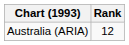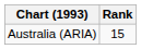 <table class="wikitable">
 <tr>
 <th>Chart (1993)</th>
 <th>Rank</th>
 </tr>
 <tr>
 <td>Australia (ARIA)</td>
-<td style="text-align:center;">12</td>
+<td style="text-align:center;">15</td>
 </tr>
 </table>
